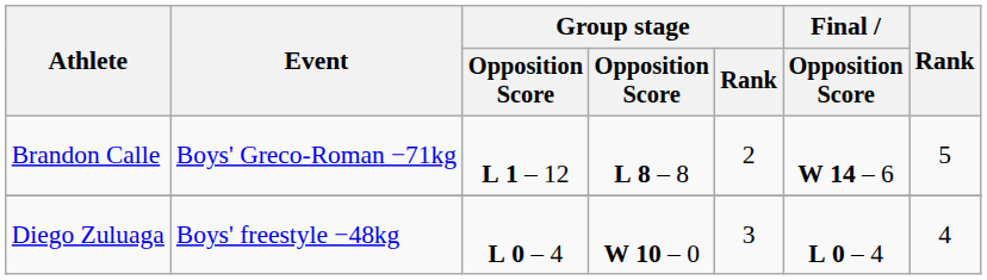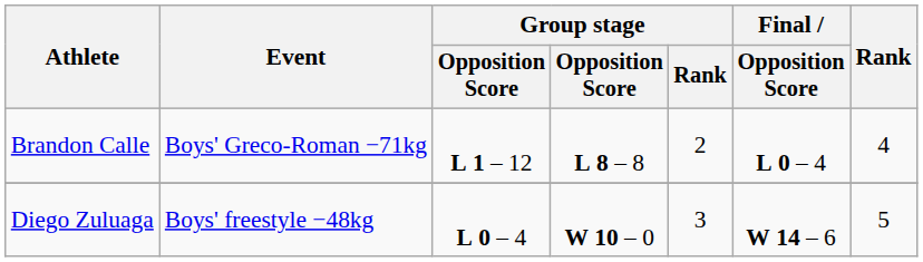 <table class="wikitable" style="font-size:90%">
 <tr>
 <th rowspan=2>Athlete</th>
 <th rowspan=2>Event</th>
 <th colspan=3>Group stage</th>
 <th>Final / </th>
 <th rowspan=2>Rank</th>
 </tr>
 <tr style="font-size:95%">
 <th>Opposition<br>Score</th>
 <th>Opposition<br>Score</th>
 <th>Rank</th>
 <th>Opposition<br>Score</th>
 </tr>
 <tr align=center>
 <td align=left><a href='#'>Brandon Calle</a></td>
 <td align=left><a href='#'>Boys' Greco-Roman −71kg</a></td>
 <td><br><strong>L</strong> <strong>1</strong> – 12 <sup></sup></td>
 <td><br><strong>L</strong> <strong>8</strong> – 8 <sup></sup></td>
 <td>2 </td>
-<td><br><strong>W</strong> <strong>14</strong> – 6 <sup></sup></td>
-<td>5</td>
+<td><br><strong>L</strong> <strong>0</strong> – 4 <sup></sup></td>
+<td>4</td>
 </tr>
 <tr>
 </tr>
 <tr align=center>
 <td align=left><a href='#'>Diego Zuluaga</a></td>
 <td align=left><a href='#'>Boys' freestyle −48kg</a></td>
 <td><br><strong>L</strong> <strong>0</strong> – 4 <sup></sup></td>
 <td><br><strong>W</strong> <strong>10</strong> – 0 <sup></sup></td>
 <td>3 </td>
-<td><br><strong>L</strong> <strong>0</strong> – 4 <sup></sup></td>
-<td>4</td>
+<td><br><strong>W</strong> <strong>14</strong> – 6 <sup></sup></td>
+<td>5</td>
 </tr>
 </table>
